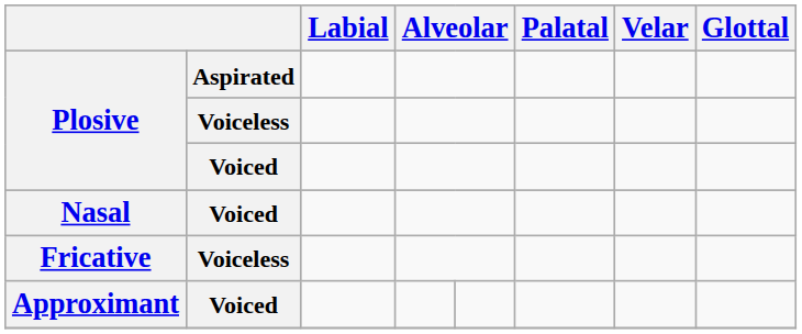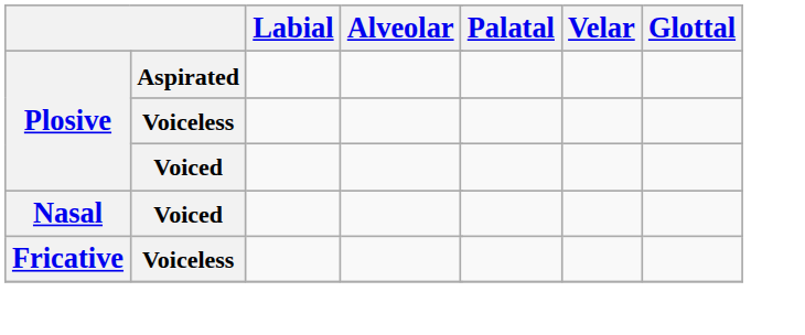 <table class="wikitable" style="text-align: center">
 <tr>
 <th colspan="2"></th>
 <th><a href='#'>Labial</a></th>
 <th colspan="2"><a href='#'>Alveolar</a></th>
 <th><a href='#'>Palatal</a></th>
 <th><a href='#'>Velar</a></th>
 <th><a href='#'>Glottal</a></th>
 </tr>
 <tr>
 <th rowspan="3"><a href='#'>Plosive</a></th>
 <th><small>Aspirated</small></th>
 <td></td>
 <td colspan="2"></td>
 <td></td>
 <td></td>
 <td></td>
 </tr>
 <tr>
 <th><small>Voiceless</small></th>
 <td></td>
 <td colspan="2"></td>
 <td></td>
 <td></td>
 <td></td>
 </tr>
 <tr>
 <th><small>Voiced</small></th>
 <td></td>
 <td colspan="2"></td>
 <td></td>
 <td></td>
 <td></td>
 </tr>
 <tr>
 <th><a href='#'>Nasal</a></th>
 <th><small>Voiced</small></th>
 <td></td>
 <td colspan="2"></td>
 <td></td>
 <td></td>
 <td></td>
 </tr>
 <tr>
 <th rowspan="1"><a href='#'>Fricative</a></th>
 <th><small>Voiceless</small></th>
 <td></td>
 <td colspan="2"></td>
 <td></td>
 <td></td>
 <td></td>
 </tr>
 <tr>
-<th><a href='#'>Approximant</a></th>
-<th><small>Voiced</small></th>
-<td></td>
-<td></td>
-<td></td>
-<td></td>
-<td></td>
-<td></td>
-</tr>
-<tr>
 </tr>
 </table>
